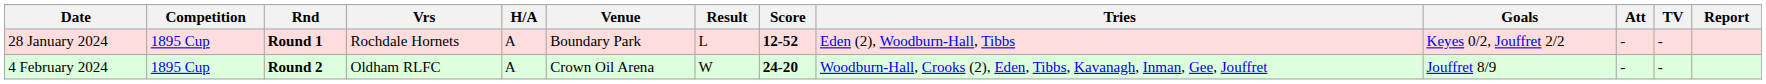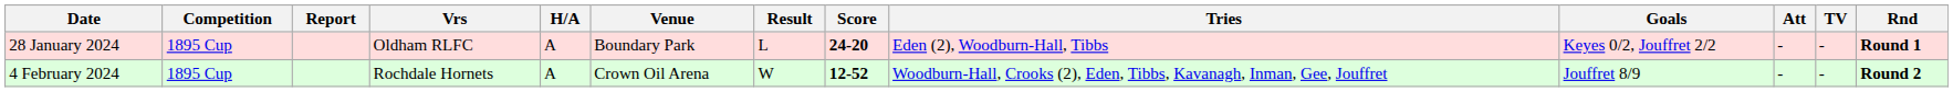 <table class="wikitable"  style="font-size:85%; width:100%;">
 <tr>
 <th>Date</th>
 <th>Competition</th>
-<th>Rnd</th>
+<th>Report</th>
 <th>Vrs</th>
 <th>H/A</th>
 <th>Venue</th>
 <th>Result</th>
 <th>Score</th>
 <th>Tries</th>
 <th>Goals</th>
 <th>Att</th>
 <th>TV</th>
-<th>Report</th>
+<th>Rnd</th>
 </tr>
 <tr style="background:#ffdddd;" width=20 | >
 <td>28 January 2024</td>
 <td><a href='#'>1895 Cup</a></td>
-<td><strong>Round 1</strong></td>
-<td>Rochdale Hornets</td>
+<td></td>
+<td>Oldham RLFC</td>
 <td>A</td>
 <td>Boundary Park</td>
 <td>L</td>
-<td><strong>12-52</strong></td>
+<td><strong>24-20</strong></td>
 <td><a href='#'>Eden</a> (2), <a href='#'>Woodburn-Hall</a>, <a href='#'>Tibbs</a></td>
 <td><a href='#'>Keyes</a> 0/2, <a href='#'>Jouffret</a> 2/2</td>
 <td>-</td>
 <td>-</td>
-<td></td>
+<td><strong>Round 1</strong></td>
 </tr>
 <tr style="background:#ddffdd;" width=20 | >
 <td>4 February 2024</td>
 <td><a href='#'>1895 Cup</a></td>
-<td><strong>Round 2</strong></td>
-<td>Oldham RLFC</td>
+<td></td>
+<td>Rochdale Hornets</td>
 <td>A</td>
 <td>Crown Oil Arena</td>
 <td>W</td>
-<td><strong>24-20</strong></td>
+<td><strong>12-52</strong></td>
 <td><a href='#'>Woodburn-Hall</a>, <a href='#'>Crooks</a> (2), <a href='#'>Eden</a>, <a href='#'>Tibbs</a>, <a href='#'>Kavanagh</a>, <a href='#'>Inman</a>, <a href='#'>Gee</a>, <a href='#'>Jouffret</a></td>
 <td><a href='#'>Jouffret</a> 8/9</td>
 <td>-</td>
 <td>-</td>
-<td></td>
+<td><strong>Round 2</strong></td>
 </tr>
 </table>
